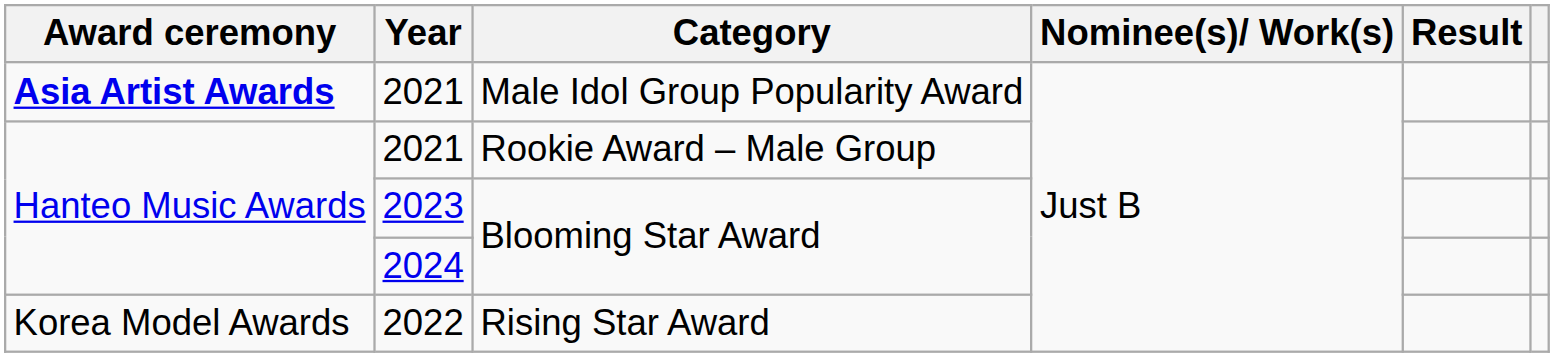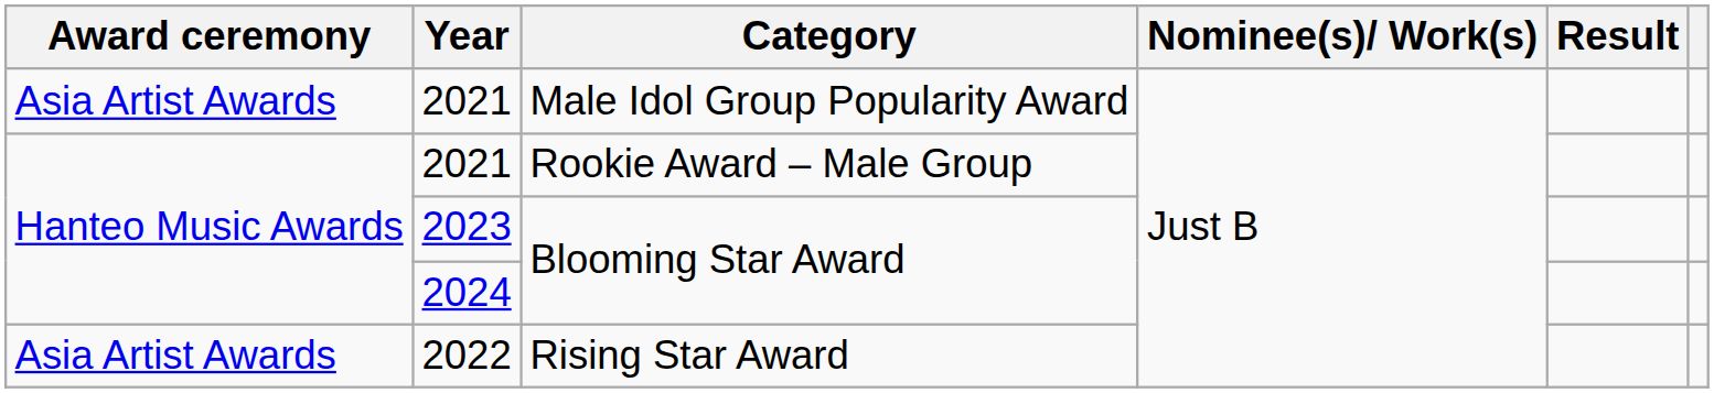 <table class="wikitable plainrowheaders sortable">
 <tr>
 <th scope="col">Award ceremony</th>
 <th scope="col">Year</th>
 <th scope="col">Category</th>
 <th scope="col">Nominee(s)/ Work(s)</th>
 <th scope="col">Result</th>
 <th scope="col" class="unsortable"></th>
 </tr>
 <tr>
-<td><strong><a href='#'>Asia Artist Awards</a></strong></td>
+<td><a href='#'>Asia Artist Awards</a></td>
 <td>2021</td>
 <td>Male Idol Group Popularity Award</td>
 <td rowspan="5">Just B</td>
 <td></td>
 <td style="text-align:center"></td>
 </tr>
 <tr>
 <td rowspan="3"><a href='#'>Hanteo Music Awards</a></td>
 <td>2021</td>
 <td>Rookie Award – Male Group</td>
 <td></td>
 <td align=center></td>
 </tr>
 <tr>
 <td><a href='#'>2023</a></td>
 <td rowspan="2">Blooming Star Award</td>
 <td></td>
 <td align=center></td>
 </tr>
 <tr>
 <td><a href='#'>2024</a></td>
 <td></td>
 <td align=center></td>
 </tr>
 <tr>
-<td>Korea Model Awards</td>
+<td><a href='#'>Asia Artist Awards</a></td>
 <td>2022</td>
 <td>Rising Star Award</td>
 <td></td>
 <td align=center></td>
 </tr>
 </table>
